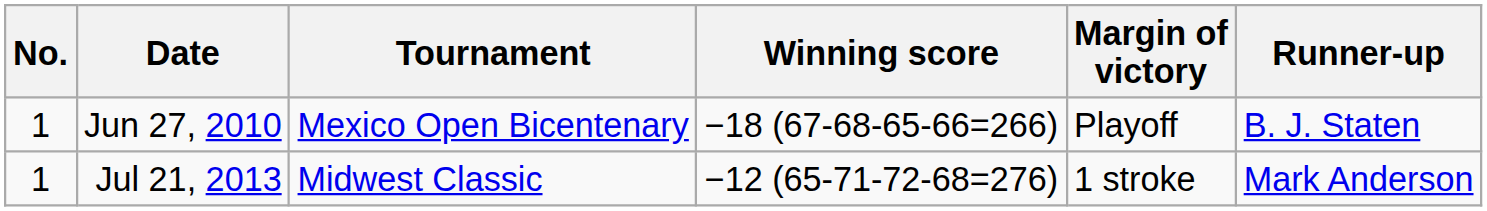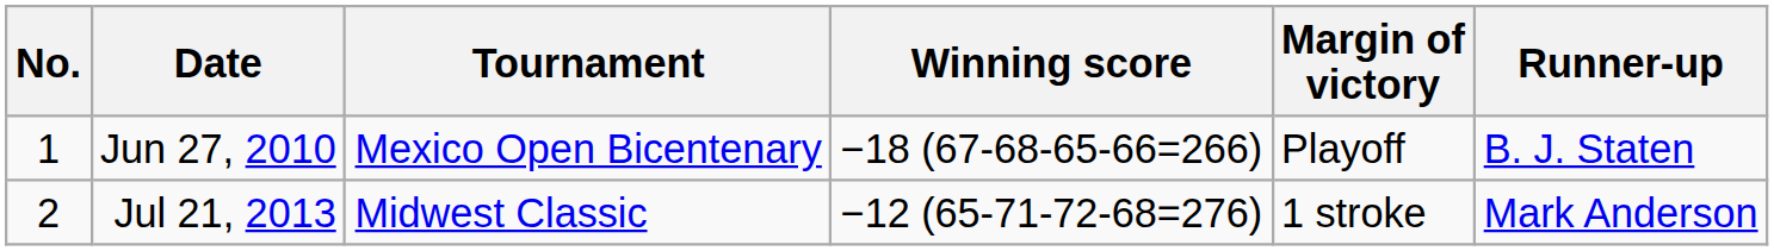 <table class="wikitable" style="font-size:95%;">
 <tr>
 <th>No.</th>
 <th>Date</th>
 <th>Tournament</th>
 <th>Winning score</th>
 <th>Margin of<br>victory</th>
 <th>Runner-up</th>
 </tr>
 <tr>
 <td align=center>1</td>
 <td align=right>Jun 27, <a href='#'>2010</a></td>
 <td><a href='#'>Mexico Open Bicentenary</a></td>
 <td>−18 (67-68-65-66=266)</td>
 <td>Playoff</td>
 <td> <a href='#'>B. J. Staten</a></td>
 </tr>
 <tr>
-<td align=center>1</td>
+<td align=center>2</td>
 <td align=right>Jul 21, <a href='#'>2013</a></td>
 <td><a href='#'>Midwest Classic</a></td>
 <td>−12 (65-71-72-68=276)</td>
 <td>1 stroke</td>
 <td> <a href='#'>Mark Anderson</a></td>
 </tr>
 </table>
